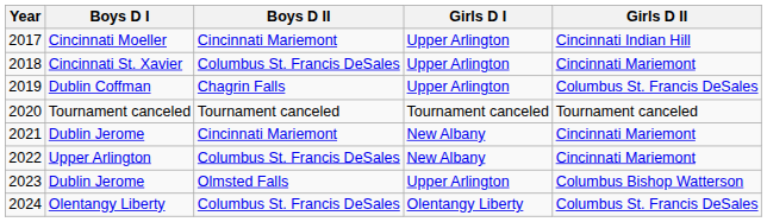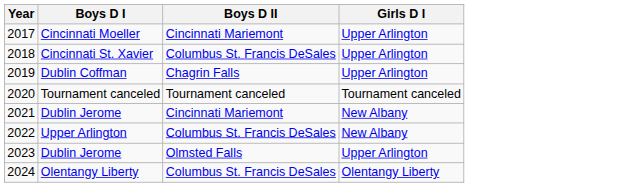 <table class="wikitable">
 <tr>
 <th>Year</th>
 <th>Boys D I</th>
 <th>Boys D II</th>
 <th>Girls D I</th>
-<th>Girls D II</th>
 </tr>
 <tr>
 <td>2017</td>
 <td><a href='#'>Cincinnati Moeller</a></td>
 <td><a href='#'>Cincinnati Mariemont</a></td>
 <td><a href='#'>Upper Arlington</a></td>
-<td><a href='#'>Cincinnati Indian Hill</a></td>
 </tr>
 <tr>
 <td>2018</td>
 <td><a href='#'>Cincinnati St. Xavier</a></td>
 <td><a href='#'>Columbus St. Francis DeSales</a></td>
 <td><a href='#'>Upper Arlington</a></td>
-<td><a href='#'>Cincinnati Mariemont</a></td>
 </tr>
 <tr>
 <td>2019</td>
 <td><a href='#'>Dublin Coffman</a></td>
 <td><a href='#'>Chagrin Falls</a></td>
 <td><a href='#'>Upper Arlington</a></td>
-<td><a href='#'>Columbus St. Francis DeSales</a></td>
 </tr>
 <tr>
 <td>2020</td>
-<td>Tournament canceled</td>
 <td>Tournament canceled</td>
 <td>Tournament canceled</td>
 <td>Tournament canceled</td>
 </tr>
 <tr>
 <td>2021</td>
 <td><a href='#'>Dublin Jerome</a></td>
 <td><a href='#'>Cincinnati Mariemont</a></td>
 <td><a href='#'>New Albany</a></td>
-<td><a href='#'>Cincinnati Mariemont</a></td>
 </tr>
 <tr>
 <td>2022</td>
 <td><a href='#'>Upper Arlington</a></td>
 <td><a href='#'>Columbus St. Francis DeSales</a></td>
 <td><a href='#'>New Albany</a></td>
-<td><a href='#'>Cincinnati Mariemont</a></td>
 </tr>
 <tr>
 <td>2023</td>
 <td><a href='#'>Dublin Jerome</a></td>
 <td><a href='#'>Olmsted Falls</a></td>
 <td><a href='#'>Upper Arlington</a></td>
-<td><a href='#'>Columbus Bishop Watterson</a></td>
 </tr>
 <tr>
 <td>2024</td>
 <td><a href='#'>Olentangy Liberty</a></td>
 <td><a href='#'>Columbus St. Francis DeSales</a></td>
 <td><a href='#'>Olentangy Liberty</a></td>
-<td><a href='#'>Columbus St. Francis DeSales</a></td>
 </tr>
 </table>
